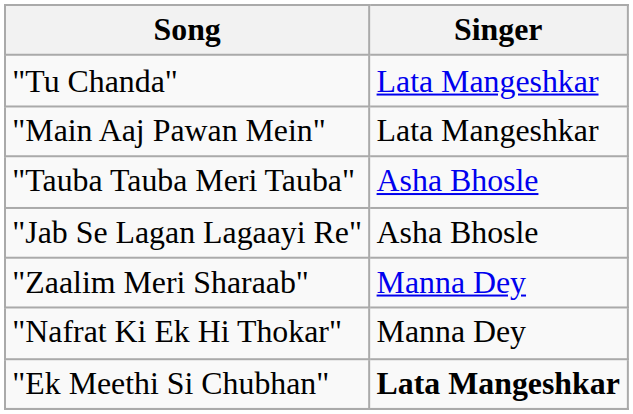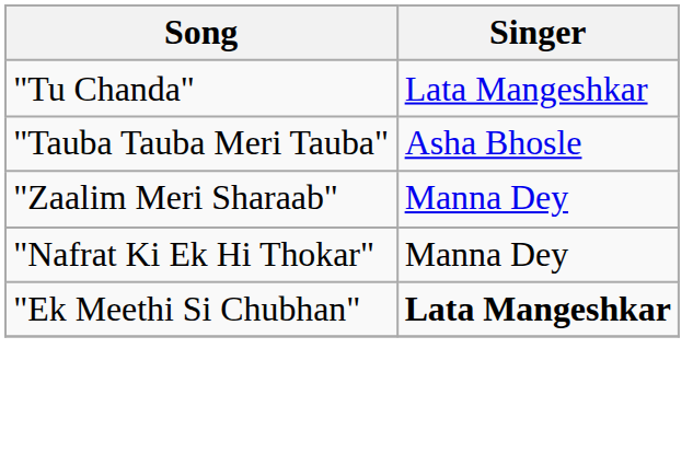 <table class="wikitable">
 <tr>
 <th>Song</th>
 <th>Singer</th>
 </tr>
 <tr>
 <td>"Tu Chanda"</td>
 <td><a href='#'>Lata Mangeshkar</a></td>
 </tr>
 <tr>
-<td>"Main Aaj Pawan Mein"</td>
-<td>Lata Mangeshkar</td>
-</tr>
-<tr>
 <td>"Tauba Tauba Meri Tauba"</td>
 <td><a href='#'>Asha Bhosle</a></td>
-</tr>
-<tr>
-<td>"Jab Se Lagan Lagaayi Re"</td>
-<td>Asha Bhosle</td>
 </tr>
 <tr>
 <td>"Zaalim Meri Sharaab"</td>
 <td><a href='#'>Manna Dey</a></td>
 </tr>
 <tr>
 <td>"Nafrat Ki Ek Hi Thokar"</td>
 <td>Manna Dey</td>
 </tr>
 <tr>
 <td>"Ek Meethi Si Chubhan"</td>
 <td><strong>Lata Mangeshkar</strong></td>
 </tr>
 <tr>
 </tr>
 </table>
